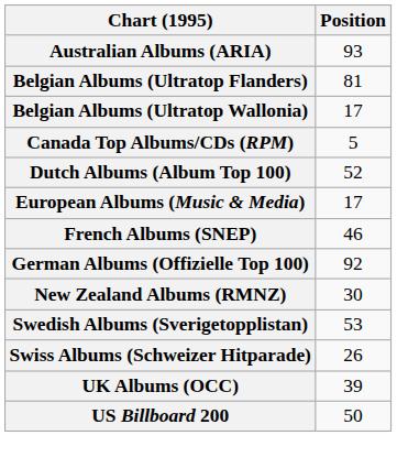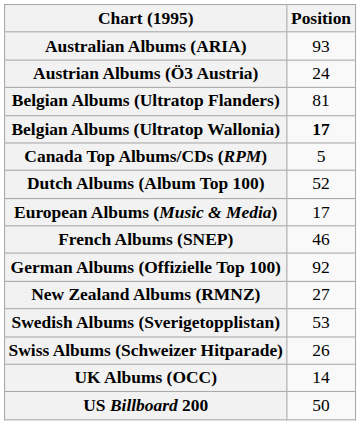 <table class="wikitable sortable plainrowheaders" style="text-align:center;">
 <tr>
 <th scope="col">Chart (1995)</th>
 <th scope="col">Position</th>
 </tr>
 <tr>
 <th scope="row">Australian Albums (ARIA)</th>
 <td>93</td>
 </tr>
 <tr>
+<th scope="row">Austrian Albums (Ö3 Austria)</th>
+<td>24</td>
+</tr>
+<tr>
 <th scope="row">Belgian Albums (Ultratop Flanders)</th>
 <td>81</td>
 </tr>
 <tr>
 <th scope="row">Belgian Albums (Ultratop Wallonia)</th>
-<td>17</td>
+<td><strong>17</strong></td>
 </tr>
 <tr>
 <th scope="row">Canada Top Albums/CDs (<em>RPM</em>)</th>
 <td>5</td>
 </tr>
 <tr>
 <th scope="row">Dutch Albums (Album Top 100)</th>
 <td>52</td>
 </tr>
 <tr>
 <th scope="row">European Albums (<em>Music & Media</em>)</th>
 <td>17</td>
 </tr>
 <tr>
 <th scope="row">French Albums (SNEP)</th>
 <td>46</td>
 </tr>
 <tr>
 <th scope="row">German Albums (Offizielle Top 100)</th>
 <td>92</td>
 </tr>
 <tr>
 <th scope="row">New Zealand Albums (RMNZ)</th>
-<td>30</td>
+<td>27</td>
 </tr>
 <tr>
 <th scope="row">Swedish Albums (Sverigetopplistan)</th>
 <td>53</td>
 </tr>
 <tr>
 <th scope="row">Swiss Albums (Schweizer Hitparade)</th>
 <td>26</td>
 </tr>
 <tr>
 <th scope="row">UK Albums (OCC)</th>
-<td>39</td>
+<td>14</td>
 </tr>
 <tr>
 <th scope="row">US <em>Billboard</em> 200</th>
 <td>50</td>
 </tr>
 </table>
